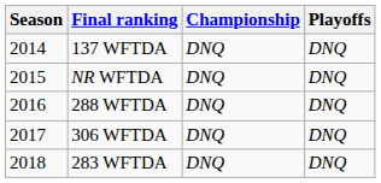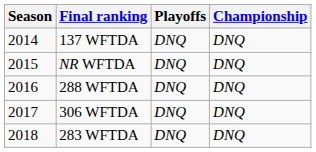 <table class="wikitable sortable">
 <tr>
 <th>Season</th>
 <th><a href='#'>Final ranking</a></th>
+<th>Playoffs</th>
 <th><a href='#'>Championship</a></th>
-<th>Playoffs</th>
 </tr>
 <tr>
 <td>2014</td>
 <td>137 WFTDA</td>
 <td><em>DNQ</em></td>
 <td><em>DNQ</em></td>
 </tr>
 <tr>
 <td>2015</td>
 <td><em>NR</em> WFTDA</td>
 <td><em>DNQ</em></td>
 <td><em>DNQ</em></td>
 </tr>
 <tr>
 <td>2016</td>
 <td>288 WFTDA</td>
 <td><em>DNQ</em></td>
 <td><em>DNQ</em></td>
 </tr>
 <tr>
 <td>2017</td>
 <td>306 WFTDA</td>
 <td><em>DNQ</em></td>
 <td><em>DNQ</em></td>
 </tr>
 <tr>
 <td>2018</td>
 <td>283 WFTDA</td>
 <td><em>DNQ</em></td>
 <td><em>DNQ</em></td>
 </tr>
 </table>
